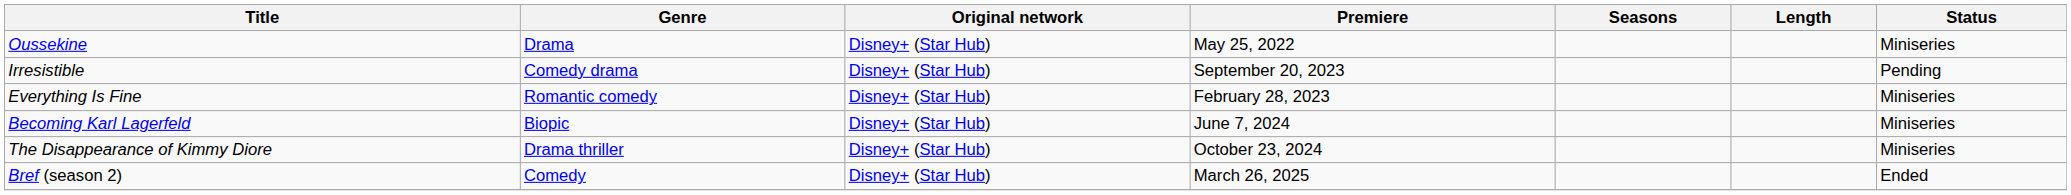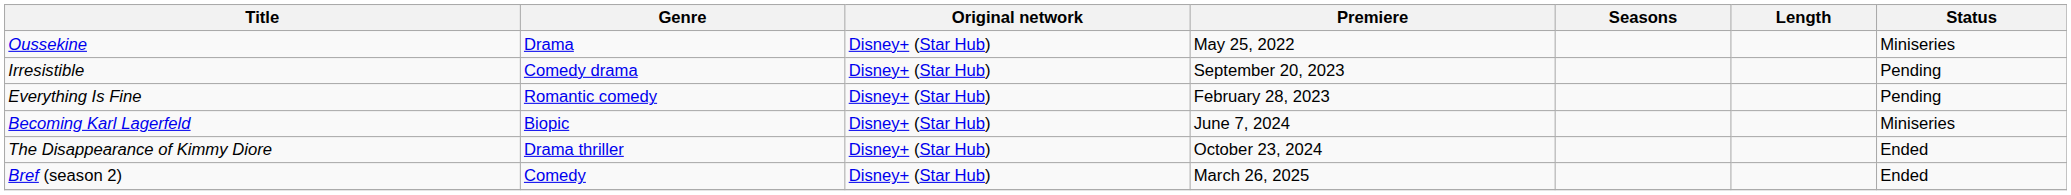 <table class="wikitable sortable" style="width:100%;">
 <tr>
 <th scope="col" style="width:25%;">Title</th>
 <th>Genre</th>
 <th>Original network</th>
 <th>Premiere</th>
 <th>Seasons</th>
 <th>Length</th>
 <th>Status</th>
 </tr>
 <tr>
 <td><em><a href='#'>Oussekine</a></em></td>
 <td><a href='#'>Drama</a></td>
 <td><a href='#'>Disney+</a> (<a href='#'>Star Hub</a>)</td>
 <td>May 25, 2022</td>
 <td></td>
 <td></td>
 <td>Miniseries</td>
 </tr>
 <tr>
 <td><em>Irresistible</em></td>
 <td><a href='#'>Comedy drama</a></td>
 <td><a href='#'>Disney+</a> (<a href='#'>Star Hub</a>)</td>
 <td>September 20, 2023</td>
 <td></td>
 <td></td>
 <td>Pending</td>
 </tr>
 <tr>
 <td><em>Everything Is Fine</em></td>
 <td><a href='#'>Romantic comedy</a></td>
 <td><a href='#'>Disney+</a> (<a href='#'>Star Hub</a>)</td>
 <td>February 28, 2023</td>
 <td></td>
 <td></td>
-<td>Miniseries</td>
+<td>Pending</td>
 </tr>
 <tr>
 <td><em><a href='#'>Becoming Karl Lagerfeld</a></em></td>
 <td><a href='#'>Biopic</a></td>
 <td><a href='#'>Disney+</a> (<a href='#'>Star Hub</a>)</td>
 <td>June 7, 2024</td>
 <td></td>
 <td></td>
 <td>Miniseries</td>
 </tr>
 <tr>
 <td><em>The Disappearance of Kimmy Diore</em></td>
 <td><a href='#'>Drama thriller</a></td>
 <td><a href='#'>Disney+</a> (<a href='#'>Star Hub</a>)</td>
 <td>October 23, 2024</td>
 <td></td>
 <td></td>
-<td>Miniseries</td>
+<td>Ended</td>
 </tr>
 <tr>
 <td><em><a href='#'>Bref</a></em> (season 2)</td>
 <td><a href='#'>Comedy</a></td>
 <td><a href='#'>Disney+</a> (<a href='#'>Star Hub</a>)</td>
 <td>March 26, 2025</td>
 <td></td>
 <td></td>
 <td>Ended</td>
 </tr>
 <tr>
 </tr>
 </table>
